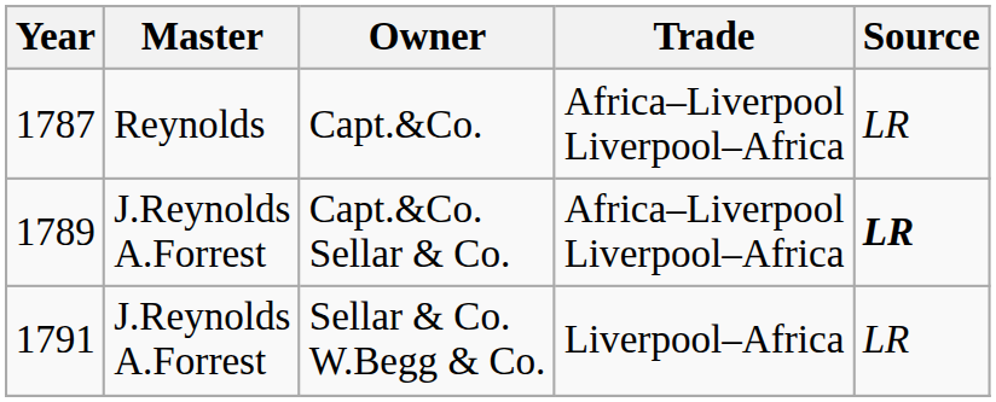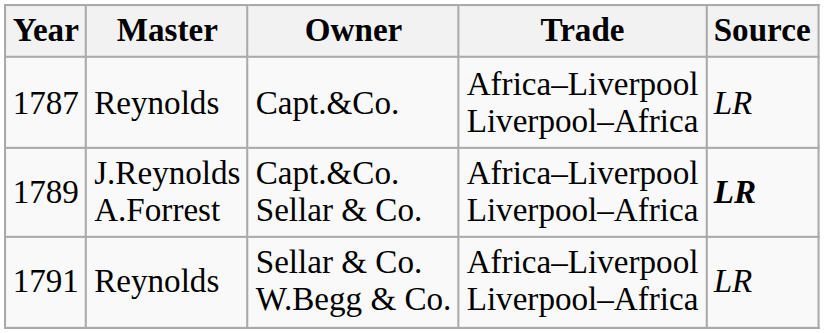 <table class=" wikitable">
 <tr>
 <th>Year</th>
 <th>Master</th>
 <th>Owner</th>
 <th>Trade</th>
 <th>Source</th>
 </tr>
 <tr>
 <td>1787</td>
 <td>Reynolds</td>
 <td>Capt.&Co.</td>
 <td>Africa–Liverpool<br>Liverpool–Africa</td>
 <td><em>LR</em></td>
 </tr>
 <tr>
 <td>1789</td>
 <td>J.Reynolds<br>A.Forrest</td>
 <td>Capt.&Co.<br>Sellar & Co.</td>
 <td>Africa–Liverpool<br>Liverpool–Africa</td>
 <td><strong><em>LR</em></strong></td>
 </tr>
 <tr>
 <td>1791</td>
-<td>J.Reynolds<br>A.Forrest</td>
+<td>Reynolds</td>
 <td>Sellar & Co.<br>W.Begg & Co.</td>
-<td>Liverpool–Africa</td>
+<td>Africa–Liverpool<br>Liverpool–Africa</td>
 <td><em>LR</em></td>
 </tr>
 <tr>
 </tr>
 </table>
